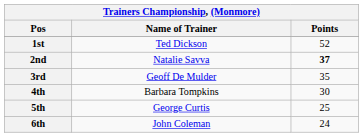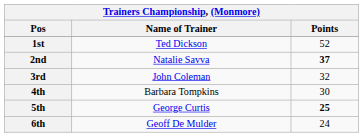 <table class="wikitable">
 <tr>
 <th colspan="3"><a href='#'>Trainers Championship</a>, <a href='#'>(Monmore)</a></th>
 </tr>
 <tr>
 <th width=100>Pos</th>
 <th width=340>Name of Trainer</th>
 <th width=100>Points</th>
 </tr>
 <tr>
 </tr>
 <tr align=center>
 <th>1st</th>
 <td><a href='#'>Ted Dickson</a></td>
 <td align-center>52</td>
 </tr>
 <tr align=center>
 <th>2nd</th>
 <td><a href='#'>Natalie Savva</a></td>
 <td align-center><strong>37</strong></td>
 </tr>
 <tr align=center>
 <th>3rd</th>
-<td><a href='#'>Geoff De Mulder</a></td>
-<td align-center>35</td>
+<td><a href='#'>John Coleman</a></td>
+<td align-center>32</td>
 </tr>
 <tr align=center>
 <th>4th</th>
 <td>Barbara Tompkins</td>
 <td align-center>30</td>
 </tr>
 <tr align=center>
 <th>5th</th>
 <td><a href='#'>George Curtis</a></td>
-<td align-center>25</td>
+<td align-center><strong>25</strong></td>
 </tr>
 <tr align=center>
 <th>6th</th>
-<td><a href='#'>John Coleman</a></td>
+<td><a href='#'>Geoff De Mulder</a></td>
 <td align-center>24</td>
 </tr>
 </table>
